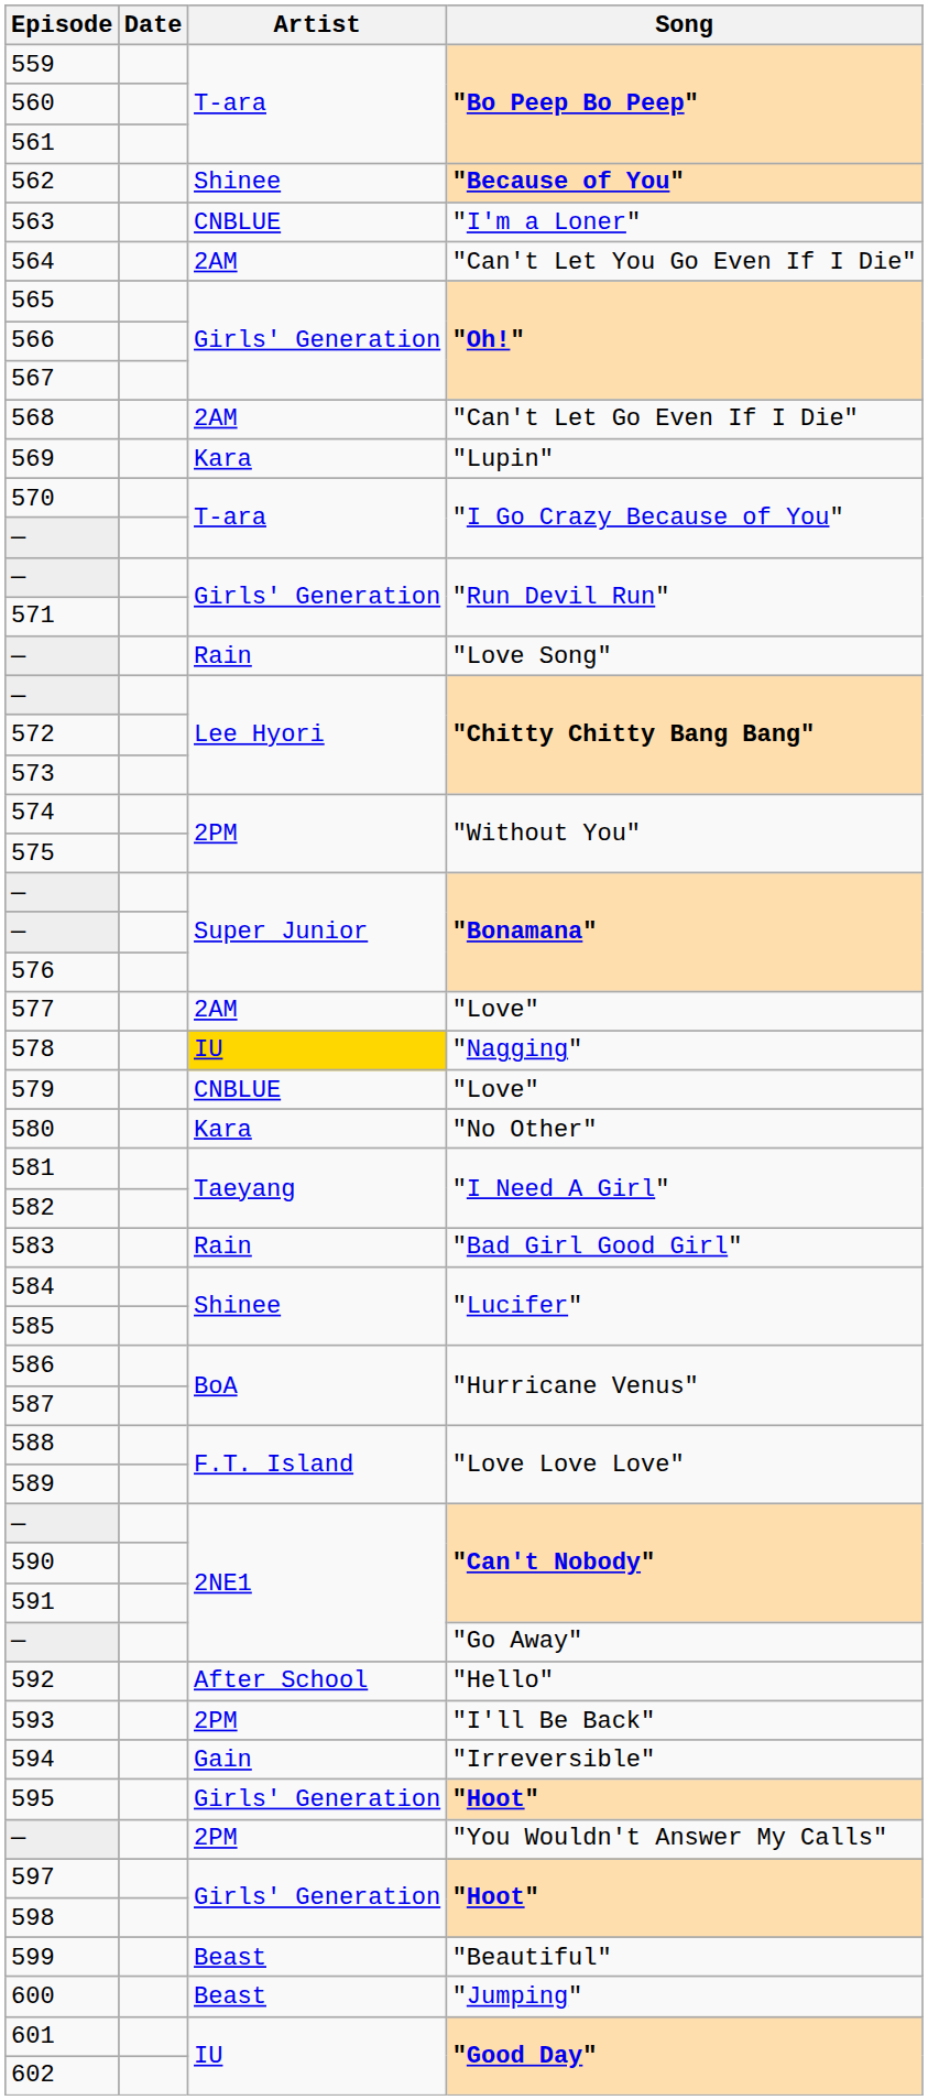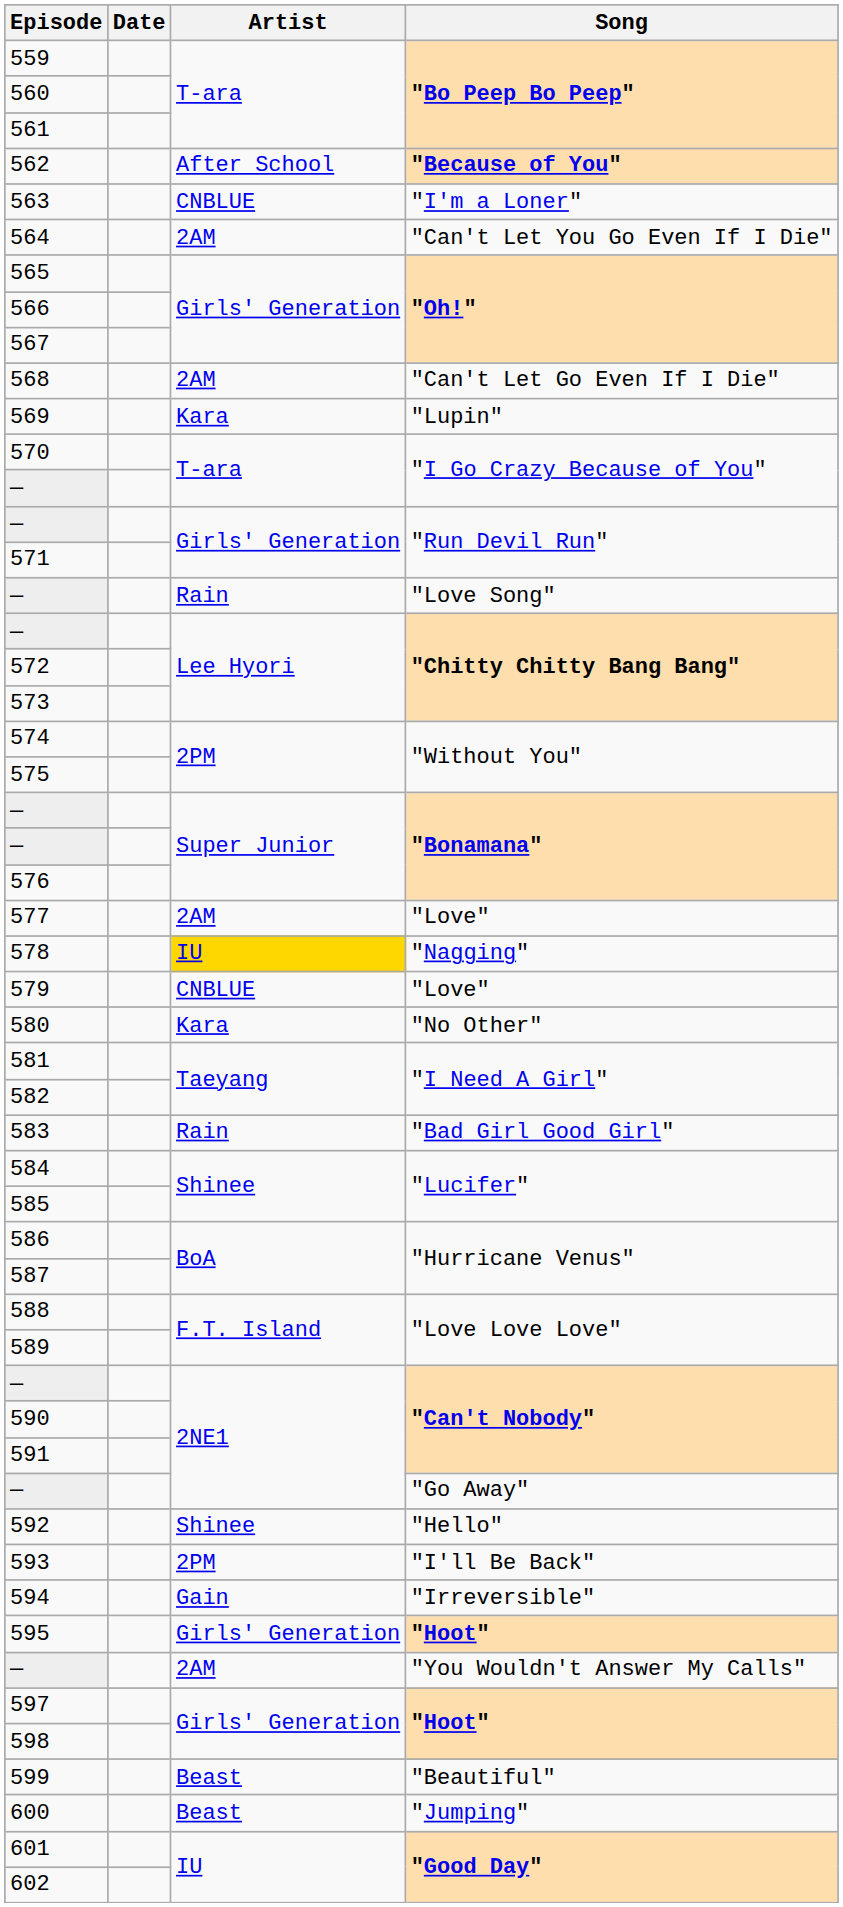 <table class="sortable wikitable">
 <tr>
 <th>Episode</th>
 <th>Date</th>
 <th>Artist</th>
 <th>Song</th>
 </tr>
 <tr>
 <td>559</td>
 <td></td>
 <td rowspan="3"><a href='#'>T-ara</a></td>
 <td rowspan="3" style="font-weight: bold; background: navajowhite;">"<a href='#'>Bo Peep Bo Peep</a>"</td>
 </tr>
 <tr>
 <td>560</td>
 <td></td>
 </tr>
 <tr>
 <td>561</td>
 <td></td>
 </tr>
 <tr>
 <td>562</td>
 <td></td>
-<td><a href='#'>Shinee</a></td>
+<td><a href='#'>After School</a></td>
 <td style="font-weight: bold; background: navajowhite;">"<a href='#'>Because of You</a>"</td>
 </tr>
 <tr>
 <td>563</td>
 <td></td>
 <td><a href='#'>CNBLUE</a></td>
 <td>"<a href='#'>I'm a Loner</a>"</td>
 </tr>
 <tr>
 <td>564</td>
 <td></td>
 <td><a href='#'>2AM</a></td>
 <td>"Can't Let You Go Even If I Die"</td>
 </tr>
 <tr>
 <td>565</td>
 <td></td>
 <td rowspan="3"><a href='#'>Girls' Generation</a></td>
 <td rowspan="3" style="font-weight: bold; background: navajowhite;">"<a href='#'>Oh!</a>"</td>
 </tr>
 <tr>
 <td>566</td>
 <td></td>
 </tr>
 <tr>
 <td>567</td>
 <td></td>
 </tr>
 <tr>
 <td>568</td>
 <td></td>
 <td><a href='#'>2AM</a></td>
 <td>"Can't Let Go Even If I Die"</td>
 </tr>
 <tr>
 <td>569</td>
 <td></td>
 <td><a href='#'>Kara</a></td>
 <td>"Lupin"</td>
 </tr>
 <tr>
 <td>570</td>
 <td></td>
 <td rowspan="2"><a href='#'>T-ara</a></td>
 <td rowspan="2">"<a href='#'>I Go Crazy Because of You</a>"</td>
 </tr>
 <tr>
 <td style="background:#eee;">—</td>
 <td></td>
 </tr>
 <tr>
 <td style="background:#eee;">—</td>
 <td></td>
 <td rowspan="2"><a href='#'>Girls' Generation</a></td>
 <td rowspan="2">"<a href='#'>Run Devil Run</a>"</td>
 </tr>
 <tr>
 <td>571</td>
 <td></td>
 </tr>
 <tr>
 <td style="background:#eee;">—</td>
 <td></td>
 <td><a href='#'>Rain</a></td>
 <td>"Love Song"</td>
 </tr>
 <tr>
 <td style="background:#eee;">—</td>
 <td></td>
 <td rowspan="3"><a href='#'>Lee Hyori</a></td>
 <td rowspan="3" style="font-weight: bold; background: navajowhite;">"Chitty Chitty Bang Bang"</td>
 </tr>
 <tr>
 <td>572</td>
 <td></td>
 </tr>
 <tr>
 <td>573</td>
 <td></td>
 </tr>
 <tr>
 <td>574</td>
 <td></td>
 <td rowspan="2"><a href='#'>2PM</a></td>
 <td rowspan="2">"Without You"</td>
 </tr>
 <tr>
 <td>575</td>
 <td></td>
 </tr>
 <tr>
 <td style="background:#eee;">—</td>
 <td></td>
 <td rowspan="3"><a href='#'>Super Junior</a></td>
 <td rowspan="3" style="font-weight: bold; background: navajowhite;">"<a href='#'>Bonamana</a>"</td>
 </tr>
 <tr>
 <td style="background:#eee;">—</td>
 <td></td>
 </tr>
 <tr>
 <td>576</td>
 <td></td>
 </tr>
 <tr>
 <td>577</td>
 <td></td>
 <td><a href='#'>2AM</a></td>
 <td>"Love"</td>
 </tr>
 <tr>
 <td>578</td>
 <td></td>
 <td style="background: gold;"><a href='#'>IU</a></td>
 <td>"<a href='#'>Nagging</a>"</td>
 </tr>
 <tr>
 <td>579</td>
 <td></td>
 <td><a href='#'>CNBLUE</a></td>
 <td>"Love"</td>
 </tr>
 <tr>
 <td>580</td>
 <td></td>
 <td><a href='#'>Kara</a></td>
 <td>"No Other"</td>
 </tr>
 <tr>
 <td>581</td>
 <td></td>
 <td rowspan="2"><a href='#'>Taeyang</a></td>
 <td rowspan="2">"<a href='#'>I Need A Girl</a>"</td>
 </tr>
 <tr>
 <td>582</td>
 <td></td>
 </tr>
 <tr>
 <td>583</td>
 <td></td>
 <td><a href='#'>Rain</a></td>
 <td>"<a href='#'>Bad Girl Good Girl</a>"</td>
 </tr>
 <tr>
 <td>584</td>
 <td></td>
 <td rowspan="2"><a href='#'>Shinee</a></td>
 <td rowspan="2">"<a href='#'>Lucifer</a>"</td>
 </tr>
 <tr>
 <td>585</td>
 <td></td>
 </tr>
 <tr>
 <td>586</td>
 <td></td>
 <td rowspan="2"><a href='#'>BoA</a></td>
 <td rowspan="2">"Hurricane Venus"</td>
 </tr>
 <tr>
 <td>587</td>
 <td></td>
 </tr>
 <tr>
 <td>588</td>
 <td></td>
 <td rowspan="2"><a href='#'>F.T. Island</a></td>
 <td rowspan="2">"Love Love Love"</td>
 </tr>
 <tr>
 <td>589</td>
 <td></td>
 </tr>
 <tr>
 <td style="background:#eee;">—</td>
 <td></td>
 <td rowspan="4"><a href='#'>2NE1</a></td>
 <td rowspan="3" style="font-weight: bold; background: navajowhite;">"<a href='#'>Can't Nobody</a>"</td>
 </tr>
 <tr>
 <td>590</td>
 <td></td>
 </tr>
 <tr>
 <td>591</td>
 <td></td>
 </tr>
 <tr>
 <td style="background:#eee;">—</td>
 <td></td>
 <td>"Go Away"</td>
 </tr>
 <tr>
 <td>592</td>
 <td></td>
-<td><a href='#'>After School</a></td>
+<td><a href='#'>Shinee</a></td>
 <td>"Hello"</td>
 </tr>
 <tr>
 <td>593</td>
 <td></td>
 <td><a href='#'>2PM</a></td>
 <td>"I'll Be Back"</td>
 </tr>
 <tr>
 <td>594</td>
 <td></td>
 <td><a href='#'>Gain</a></td>
 <td>"Irreversible"</td>
 </tr>
 <tr>
 <td>595</td>
 <td></td>
 <td><a href='#'>Girls' Generation</a></td>
 <td style="font-weight: bold; background: navajowhite;">"<a href='#'>Hoot</a>"</td>
 </tr>
 <tr>
 <td style="background:#eee;">—</td>
 <td></td>
-<td><a href='#'>2PM</a></td>
+<td><a href='#'>2AM</a></td>
 <td>"You Wouldn't Answer My Calls"</td>
 </tr>
 <tr>
 <td>597</td>
 <td></td>
 <td rowspan="2"><a href='#'>Girls' Generation</a></td>
 <td rowspan="2" style="font-weight: bold; background: navajowhite;">"<a href='#'>Hoot</a>"</td>
 </tr>
 <tr>
 <td>598</td>
 <td></td>
 </tr>
 <tr>
 <td>599</td>
 <td></td>
 <td><a href='#'>Beast</a></td>
 <td>"Beautiful"</td>
 </tr>
 <tr>
 <td>600</td>
 <td></td>
 <td><a href='#'>Beast</a></td>
 <td>"<a href='#'>Jumping</a>"</td>
 </tr>
 <tr>
 <td>601</td>
 <td></td>
 <td rowspan="2"><a href='#'>IU</a></td>
 <td rowspan="2" style="font-weight: bold; background: navajowhite;">"<a href='#'>Good Day</a>"</td>
 </tr>
 <tr>
 <td>602</td>
 <td></td>
 </tr>
 </table>
